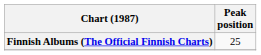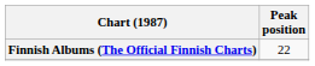 <table class="wikitable sortable plainrowheaders">
 <tr>
 <th>Chart (1987)</th>
 <th>Peak<br>position</th>
 </tr>
 <tr>
 <th scope="row">Finnish Albums (<a href='#'>The Official Finnish Charts</a>)</th>
-<td align="center">25</td>
+<td align="center">22</td>
 </tr>
 <tr>
 </tr>
 <tr>
 </tr>
 <tr>
 </tr>
 </table>
